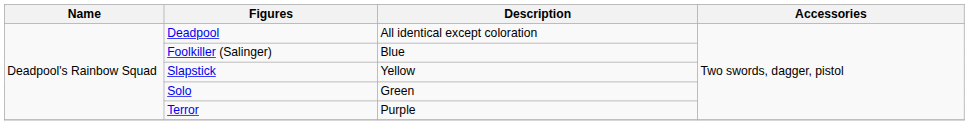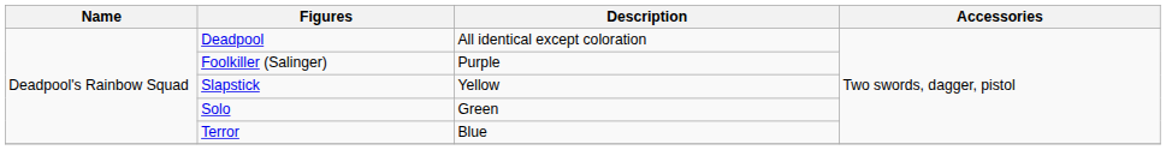 <table class="wikitable" width="100%">
 <tr>
 <th width=15%>Name</th>
 <th width=20%>Figures</th>
 <th width=30%>Description</th>
 <th width=25%>Accessories</th>
 </tr>
 <tr>
 <td rowspan=5>Deadpool's Rainbow Squad</td>
 <td><a href='#'>Deadpool</a></td>
 <td>All identical except coloration</td>
 <td rowspan="5">Two swords, dagger, pistol</td>
 </tr>
 <tr>
 <td><a href='#'>Foolkiller</a> (Salinger)</td>
-<td>Blue</td>
+<td>Purple</td>
 </tr>
 <tr>
 <td><a href='#'>Slapstick</a></td>
 <td>Yellow</td>
 </tr>
 <tr>
 <td><a href='#'>Solo</a></td>
 <td>Green</td>
 </tr>
 <tr>
 <td><a href='#'>Terror</a></td>
-<td>Purple</td>
+<td>Blue</td>
 </tr>
 <tr>
 </tr>
 </table>
